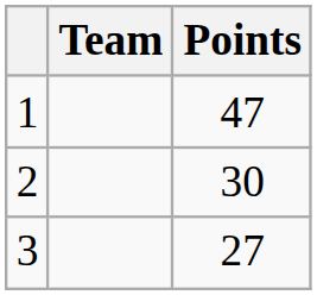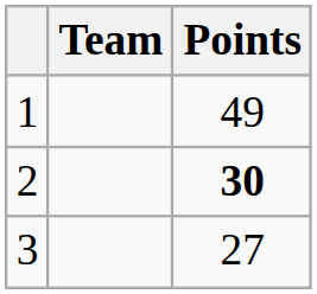 <table class="wikitable sortable">
 <tr>
 <th></th>
 <th>Team</th>
 <th>Points</th>
 </tr>
 <tr>
 <td align=center>1</td>
 <td></td>
-<td align=center>47</td>
+<td align=center>49</td>
 </tr>
 <tr>
 <td align=center>2</td>
 <td></td>
-<td align=center>30</td>
+<td align=center><strong>30</strong></td>
 </tr>
 <tr>
 <td align=center>3</td>
 <td></td>
 <td align=center>27</td>
 </tr>
 </table>
